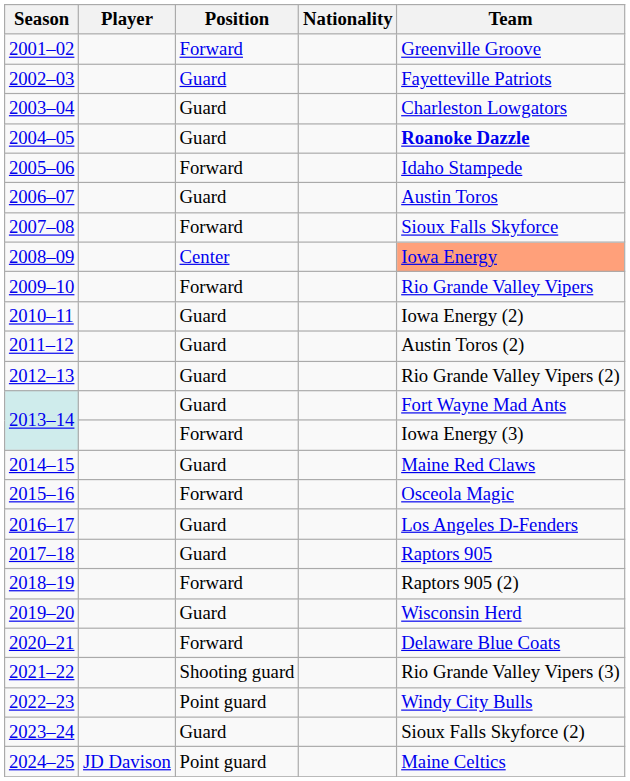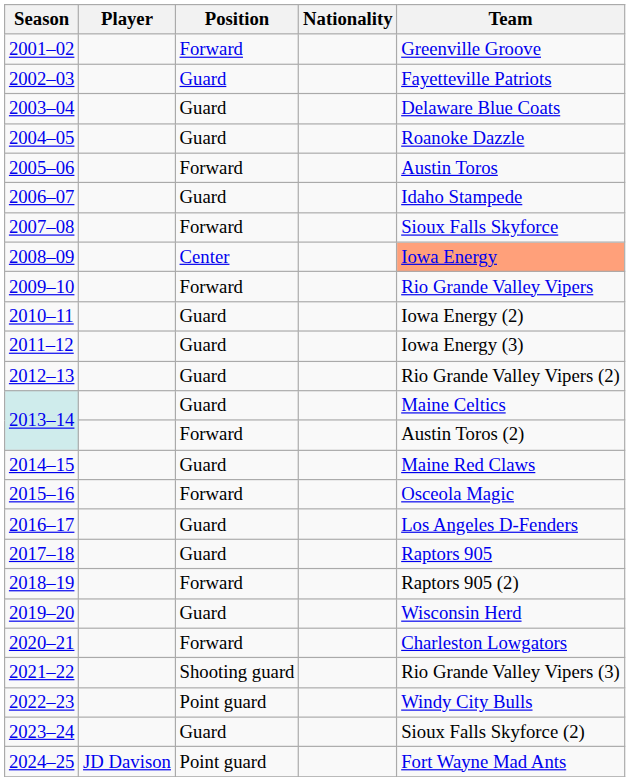 <table class="wikitable sortable">
 <tr>
 <th>Season</th>
 <th>Player</th>
 <th>Position</th>
 <th class=unsortable>Nationality</th>
 <th>Team</th>
 </tr>
 <tr>
 <td><a href='#'>2001–02</a></td>
 <td></td>
 <td><a href='#'>Forward</a></td>
 <td></td>
 <td><a href='#'>Greenville Groove</a></td>
 </tr>
 <tr>
 <td><a href='#'>2002–03</a></td>
 <td></td>
 <td><a href='#'>Guard</a></td>
 <td></td>
 <td><a href='#'>Fayetteville Patriots</a></td>
 </tr>
 <tr>
 <td><a href='#'>2003–04</a></td>
 <td></td>
 <td>Guard</td>
 <td></td>
-<td><a href='#'>Charleston Lowgators</a></td>
+<td><a href='#'>Delaware Blue Coats</a></td>
 </tr>
 <tr>
 <td><a href='#'>2004–05</a></td>
 <td></td>
 <td>Guard</td>
 <td></td>
-<td><strong><a href='#'>Roanoke Dazzle</a></strong></td>
+<td><a href='#'>Roanoke Dazzle</a></td>
 </tr>
 <tr>
 <td><a href='#'>2005–06</a></td>
 <td></td>
 <td>Forward</td>
 <td></td>
-<td><a href='#'>Idaho Stampede</a></td>
+<td><a href='#'>Austin Toros</a></td>
 </tr>
 <tr>
 <td><a href='#'>2006–07</a></td>
 <td></td>
 <td>Guard</td>
 <td></td>
-<td><a href='#'>Austin Toros</a></td>
+<td><a href='#'>Idaho Stampede</a></td>
 </tr>
 <tr>
 <td><a href='#'>2007–08</a></td>
 <td></td>
 <td>Forward</td>
 <td></td>
 <td><a href='#'>Sioux Falls Skyforce</a></td>
 </tr>
 <tr>
 <td><a href='#'>2008–09</a></td>
 <td></td>
 <td><a href='#'>Center</a></td>
 <td></td>
 <td style="background: lightsalmon;"><a href='#'>Iowa Energy</a></td>
 </tr>
 <tr>
 <td><a href='#'>2009–10</a></td>
 <td></td>
 <td>Forward</td>
 <td></td>
 <td><a href='#'>Rio Grande Valley Vipers</a></td>
 </tr>
 <tr>
 <td><a href='#'>2010–11</a></td>
 <td></td>
 <td>Guard</td>
 <td></td>
 <td>Iowa Energy (2)</td>
 </tr>
 <tr>
 <td><a href='#'>2011–12</a></td>
 <td></td>
 <td>Guard</td>
 <td></td>
-<td>Austin Toros (2)</td>
+<td>Iowa Energy (3)</td>
 </tr>
 <tr>
 <td><a href='#'>2012–13</a></td>
 <td></td>
 <td>Guard</td>
 <td></td>
 <td>Rio Grande Valley Vipers (2)</td>
 </tr>
 <tr>
 <td style="background-color:#CFECEC;" rowspan=2><a href='#'>2013–14</a></td>
 <td></td>
 <td>Guard</td>
 <td></td>
-<td><a href='#'>Fort Wayne Mad Ants</a></td>
+<td><a href='#'>Maine Celtics</a></td>
 </tr>
 <tr>
 <td></td>
 <td>Forward</td>
 <td></td>
-<td>Iowa Energy (3)</td>
+<td>Austin Toros (2)</td>
 </tr>
 <tr>
 <td><a href='#'>2014–15</a></td>
 <td></td>
 <td>Guard</td>
 <td></td>
 <td><a href='#'>Maine Red Claws</a></td>
 </tr>
 <tr>
 <td><a href='#'>2015–16</a></td>
 <td></td>
 <td>Forward</td>
 <td></td>
 <td><a href='#'>Osceola Magic</a></td>
 </tr>
 <tr>
 <td><a href='#'>2016–17</a></td>
 <td></td>
 <td>Guard</td>
 <td></td>
 <td><a href='#'>Los Angeles D-Fenders</a></td>
 </tr>
 <tr>
 <td><a href='#'>2017–18</a></td>
 <td></td>
 <td>Guard</td>
 <td></td>
 <td><a href='#'>Raptors 905</a></td>
 </tr>
 <tr>
 <td><a href='#'>2018–19</a></td>
 <td></td>
 <td>Forward</td>
 <td></td>
 <td>Raptors 905 (2)</td>
 </tr>
 <tr>
 <td><a href='#'>2019–20</a></td>
 <td></td>
 <td>Guard</td>
 <td></td>
 <td><a href='#'>Wisconsin Herd</a></td>
 </tr>
 <tr>
 <td><a href='#'>2020–21</a></td>
 <td></td>
 <td>Forward</td>
 <td></td>
-<td><a href='#'>Delaware Blue Coats</a></td>
+<td><a href='#'>Charleston Lowgators</a></td>
 </tr>
 <tr>
 <td><a href='#'>2021–22</a></td>
 <td></td>
 <td>Shooting guard</td>
 <td></td>
 <td>Rio Grande Valley Vipers (3)</td>
 </tr>
 <tr>
 <td><a href='#'>2022–23</a></td>
 <td></td>
 <td>Point guard</td>
 <td></td>
 <td><a href='#'>Windy City Bulls</a></td>
 </tr>
 <tr>
 <td><a href='#'>2023–24</a></td>
 <td></td>
 <td>Guard</td>
 <td></td>
 <td>Sioux Falls Skyforce (2)</td>
 </tr>
 <tr>
 <td><a href='#'>2024–25</a></td>
 <td><a href='#'>JD Davison</a></td>
 <td>Point guard</td>
 <td></td>
-<td><a href='#'>Maine Celtics</a></td>
+<td><a href='#'>Fort Wayne Mad Ants</a></td>
 </tr>
 </table>
